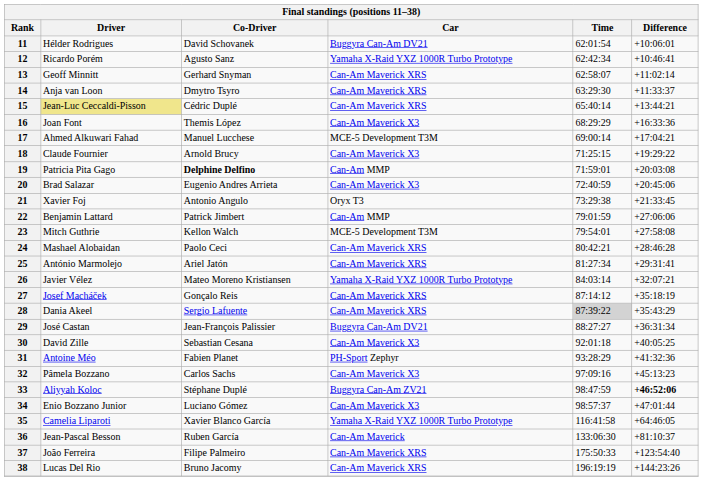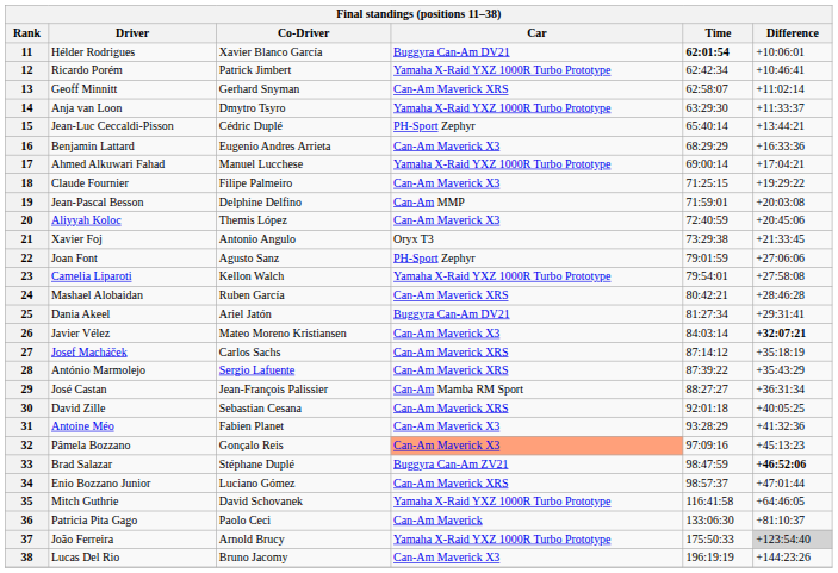 <table class="collapsible collapsed wikitable" style="width:70em;margin-top:-1px;">
 <tr>
 <th colspan="6">Final standings (positions 11–38)</th>
 </tr>
 <tr>
 <th>Rank</th>
 <th>Driver</th>
 <th>Co-Driver</th>
 <th>Car</th>
 <th>Time</th>
 <th>Difference</th>
 </tr>
 <tr>
 <th>11</th>
 <td> Hélder Rodrigues</td>
-<td> David Schovanek</td>
+<td> Xavier Blanco García</td>
 <td><a href='#'>Buggyra Can-Am DV21</a></td>
-<td>62:01:54</td>
+<td><strong>62:01:54</strong></td>
 <td>+10:06:01</td>
 </tr>
 <tr>
 <th>12</th>
 <td> Ricardo Porém</td>
-<td> Agusto Sanz</td>
+<td> Patrick Jimbert</td>
 <td><a href='#'>Yamaha X-Raid YXZ 1000R Turbo Prototype</a></td>
 <td>62:42:34</td>
 <td>+10:46:41</td>
 </tr>
 <tr>
 <th>13</th>
 <td> Geoff Minnitt</td>
 <td> Gerhard Snyman</td>
 <td><a href='#'>Can-Am Maverick XRS</a></td>
 <td>62:58:07</td>
 <td>+11:02:14</td>
 </tr>
 <tr>
 <th>14</th>
 <td> Anja van Loon</td>
 <td> Dmytro Tsyro</td>
-<td><a href='#'>Can-Am Maverick XRS</a></td>
+<td><a href='#'>Yamaha X-Raid YXZ 1000R Turbo Prototype</a></td>
 <td>63:29:30</td>
 <td>+11:33:37</td>
 </tr>
 <tr>
 <th>15</th>
-<td style="background: khaki;"> Jean-Luc Ceccaldi-Pisson</td>
+<td> Jean-Luc Ceccaldi-Pisson</td>
 <td> Cédric Duplé</td>
-<td><a href='#'>Can-Am Maverick XRS</a></td>
+<td><a href='#'>PH-Sport</a> Zephyr</td>
 <td>65:40:14</td>
 <td>+13:44:21</td>
 </tr>
 <tr>
 <th>16</th>
-<td> Joan Font</td>
-<td> Themis López</td>
+<td> Benjamin Lattard</td>
+<td> Eugenio Andres Arrieta</td>
 <td><a href='#'>Can-Am Maverick X3</a></td>
 <td>68:29:29</td>
 <td>+16:33:36</td>
 </tr>
 <tr>
 <th>17</th>
 <td> Ahmed Alkuwari Fahad</td>
 <td> Manuel Lucchese</td>
-<td>MCE-5 Development T3M</td>
+<td><a href='#'>Yamaha X-Raid YXZ 1000R Turbo Prototype</a></td>
 <td>69:00:14</td>
 <td>+17:04:21</td>
 </tr>
 <tr>
 <th>18</th>
 <td> Claude Fournier</td>
-<td> Arnold Brucy</td>
+<td> Filipe Palmeiro</td>
 <td><a href='#'>Can-Am Maverick X3</a></td>
 <td>71:25:15</td>
 <td>+19:29:22</td>
 </tr>
 <tr>
 <th>19</th>
-<td> Patricia Pita Gago</td>
-<td><strong> Delphine Delfino</strong></td>
+<td> Jean-Pascal Besson</td>
+<td> Delphine Delfino</td>
 <td><a href='#'>Can-Am</a> MMP</td>
 <td>71:59:01</td>
 <td>+20:03:08</td>
 </tr>
 <tr>
 <th>20</th>
-<td> Brad Salazar</td>
-<td> Eugenio Andres Arrieta</td>
+<td> <a href='#'>Aliyyah Koloc</a></td>
+<td> Themis López</td>
 <td><a href='#'>Can-Am Maverick X3</a></td>
 <td>72:40:59</td>
 <td>+20:45:06</td>
 </tr>
 <tr>
 <th>21</th>
 <td> Xavier Foj</td>
 <td> Antonio Angulo</td>
 <td>Oryx T3</td>
 <td>73:29:38</td>
 <td>+21:33:45</td>
 </tr>
 <tr>
 <th>22</th>
-<td> Benjamin Lattard</td>
-<td> Patrick Jimbert</td>
-<td><a href='#'>Can-Am</a> MMP</td>
+<td> Joan Font</td>
+<td> Agusto Sanz</td>
+<td><a href='#'>PH-Sport</a> Zephyr</td>
 <td>79:01:59</td>
 <td>+27:06:06</td>
 </tr>
 <tr>
 <th>23</th>
-<td> Mitch Guthrie</td>
+<td> <a href='#'>Camelia Liparoti</a></td>
 <td> Kellon Walch</td>
-<td>MCE-5 Development T3M</td>
+<td><a href='#'>Yamaha X-Raid YXZ 1000R Turbo Prototype</a></td>
 <td>79:54:01</td>
 <td>+27:58:08</td>
 </tr>
 <tr>
 <th>24</th>
 <td> Mashael Alobaidan</td>
-<td> Paolo Ceci</td>
+<td> Ruben García</td>
 <td><a href='#'>Can-Am Maverick XRS</a></td>
 <td>80:42:21</td>
 <td>+28:46:28</td>
 </tr>
 <tr>
 <th>25</th>
-<td> António Marmolejo</td>
+<td> Dania Akeel</td>
 <td> Ariel Jatón</td>
-<td><a href='#'>Can-Am Maverick XRS</a></td>
+<td><a href='#'>Buggyra Can-Am DV21</a></td>
 <td>81:27:34</td>
 <td>+29:31:41</td>
 </tr>
 <tr>
 <th>26</th>
 <td> Javier Vélez</td>
 <td> Mateo Moreno Kristiansen</td>
-<td><a href='#'>Yamaha X-Raid YXZ 1000R Turbo Prototype</a></td>
+<td><a href='#'>Can-Am Maverick X3</a></td>
 <td>84:03:14</td>
-<td>+32:07:21</td>
+<td><strong>+32:07:21</strong></td>
 </tr>
 <tr>
 <th>27</th>
 <td> <a href='#'>Josef Macháček</a></td>
-<td> Gonçalo Reis</td>
+<td> Carlos Sachs</td>
 <td><a href='#'>Can-Am Maverick XRS</a></td>
 <td>87:14:12</td>
 <td>+35:18:19</td>
 </tr>
 <tr>
 <th>28</th>
-<td> Dania Akeel</td>
+<td> António Marmolejo</td>
 <td> <a href='#'>Sergio Lafuente</a></td>
 <td><a href='#'>Can-Am Maverick XRS</a></td>
-<td style="background: lightgrey;">87:39:22</td>
+<td>87:39:22</td>
 <td>+35:43:29</td>
 </tr>
 <tr>
 <th>29</th>
 <td> José Castan</td>
 <td> Jean-François Palissier</td>
-<td><a href='#'>Buggyra Can-Am DV21</a></td>
+<td><a href='#'>Can-Am</a> Mamba RM Sport</td>
 <td>88:27:27</td>
 <td>+36:31:34</td>
 </tr>
 <tr>
 <th>30</th>
 <td> David Zille</td>
 <td> Sebastian Cesana</td>
-<td><a href='#'>Can-Am Maverick X3</a></td>
+<td><a href='#'>Can-Am Maverick XRS</a></td>
 <td>92:01:18</td>
 <td>+40:05:25</td>
 </tr>
 <tr>
 <th>31</th>
 <td> <a href='#'>Antoine Méo</a></td>
 <td> Fabien Planet</td>
-<td><a href='#'>PH-Sport</a> Zephyr</td>
+<td><a href='#'>Can-Am Maverick X3</a></td>
 <td>93:28:29</td>
 <td>+41:32:36</td>
 </tr>
 <tr>
 <th>32</th>
 <td> Pâmela Bozzano</td>
-<td> Carlos Sachs</td>
-<td><a href='#'>Can-Am Maverick X3</a></td>
+<td> Gonçalo Reis</td>
+<td style="background: lightsalmon;"><a href='#'>Can-Am Maverick X3</a></td>
 <td>97:09:16</td>
 <td>+45:13:23</td>
 </tr>
 <tr>
 <th>33</th>
-<td> <a href='#'>Aliyyah Koloc</a></td>
+<td> Brad Salazar</td>
 <td> Stéphane Duplé</td>
 <td><a href='#'>Buggyra Can-Am ZV21</a></td>
 <td>98:47:59</td>
 <td><strong>+46:52:06</strong></td>
 </tr>
 <tr>
 <th>34</th>
 <td> Enio Bozzano Junior</td>
 <td> Luciano Gómez</td>
-<td><a href='#'>Can-Am Maverick X3</a></td>
+<td><a href='#'>Can-Am Maverick XRS</a></td>
 <td>98:57:37</td>
 <td>+47:01:44</td>
 </tr>
 <tr>
 <th>35</th>
-<td> <a href='#'>Camelia Liparoti</a></td>
-<td> Xavier Blanco García</td>
+<td> Mitch Guthrie</td>
+<td> David Schovanek</td>
 <td><a href='#'>Yamaha X-Raid YXZ 1000R Turbo Prototype</a></td>
 <td>116:41:58</td>
 <td>+64:46:05</td>
 </tr>
 <tr>
 <th>36</th>
-<td> Jean-Pascal Besson</td>
-<td> Ruben García</td>
+<td> Patricia Pita Gago</td>
+<td> Paolo Ceci</td>
 <td><a href='#'>Can-Am Maverick</a></td>
 <td>133:06:30</td>
 <td>+81:10:37</td>
 </tr>
 <tr>
 <th>37</th>
 <td> João Ferreira</td>
-<td> Filipe Palmeiro</td>
-<td><a href='#'>Can-Am Maverick XRS</a></td>
+<td> Arnold Brucy</td>
+<td><a href='#'>Yamaha X-Raid YXZ 1000R Turbo Prototype</a></td>
 <td>175:50:33</td>
-<td>+123:54:40</td>
+<td style="background: lightgrey;">+123:54:40</td>
 </tr>
 <tr>
 <th>38</th>
 <td> Lucas Del Rio</td>
 <td> Bruno Jacomy</td>
-<td><a href='#'>Can-Am Maverick XRS</a></td>
+<td><a href='#'>Can-Am Maverick X3</a></td>
 <td>196:19:19</td>
 <td>+144:23:26</td>
 </tr>
 <tr>
 </tr>
 </table>
